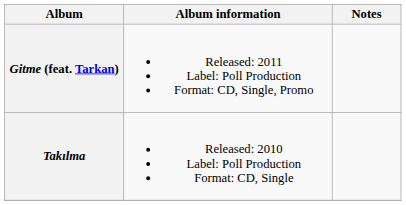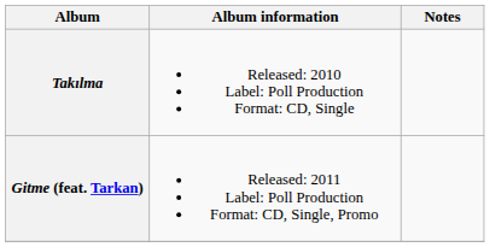 <table class="wikitable plainrowheaders" style="text-align:center;" border="1">
 <tr>
 <th scope="col" style="width:9em;">Album</th>
 <th scope="col" style="width:16em;">Album information</th>
 <th scope="col" style="width:5em;">Notes</th>
 </tr>
 <tr>
+<th scope="row"><em>Takılma </em></th>
+<td><br><ul><li>Released: 2010</li><li>Label: Poll Production</li><li>Format: CD, Single</li></ul></td>
+<td></td>
+</tr>
+<tr>
 <th scope="row"><em>Gitme</em> (feat. <a href='#'>Tarkan</a>)</th>
 <td><br><ul><li>Released: 2011</li><li>Label: Poll Production</li><li>Format: CD, Single, Promo</li></ul></td>
 <td></td>
 </tr>
 <tr>
-<th scope="row"><em>Takılma </em></th>
-<td><br><ul><li>Released: 2010</li><li>Label: Poll Production</li><li>Format: CD, Single</li></ul></td>
-<td></td>
-</tr>
-<tr>
 </tr>
 </table>
